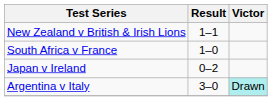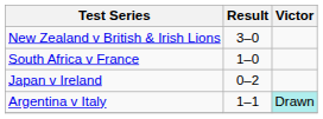 <table class="wikitable" border="1">
 <tr>
 <th align=left>Test Series </th>
 <th>Result</th>
 <th align=left>Victor </th>
 </tr>
 <tr>
 <td><a href='#'>New Zealand v British & Irish Lions</a></td>
-<td align=center>1–1</td>
+<td align=center>3–0</td>
 <td></td>
 </tr>
 <tr>
 <td><a href='#'>South Africa v France</a></td>
 <td align=center>1–0</td>
 <td></td>
 </tr>
 <tr>
 <td><a href='#'>Japan v Ireland</a></td>
 <td align=center>0–2</td>
 <td></td>
 </tr>
 <tr>
 <td><a href='#'>Argentina v Italy</a></td>
-<td align=center>3–0</td>
+<td align=center>1–1</td>
 <td style="background: paleturquoise;">Drawn</td>
 </tr>
 <tr>
 </tr>
 </table>
